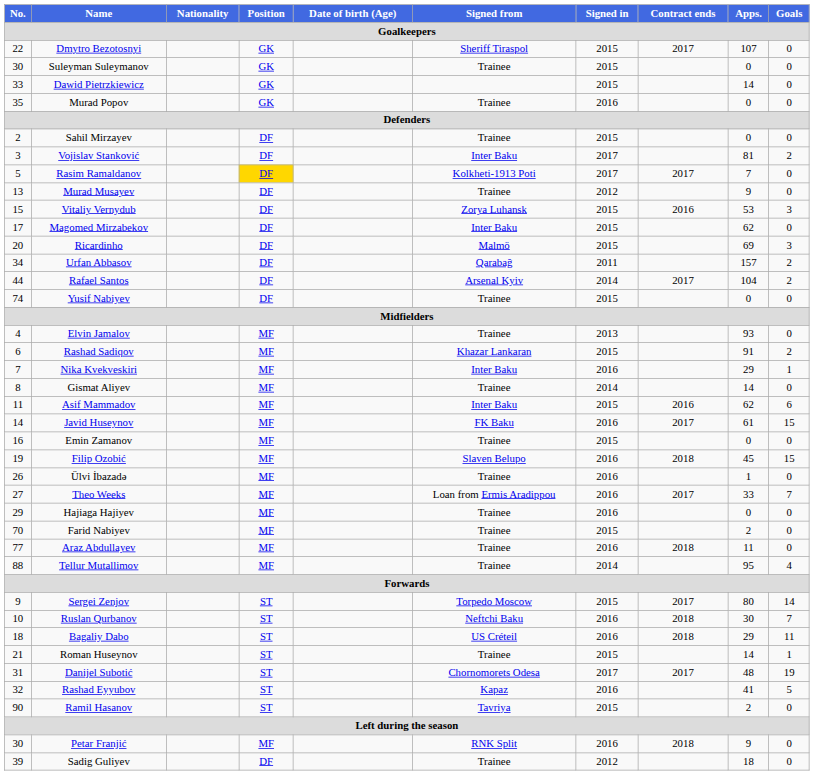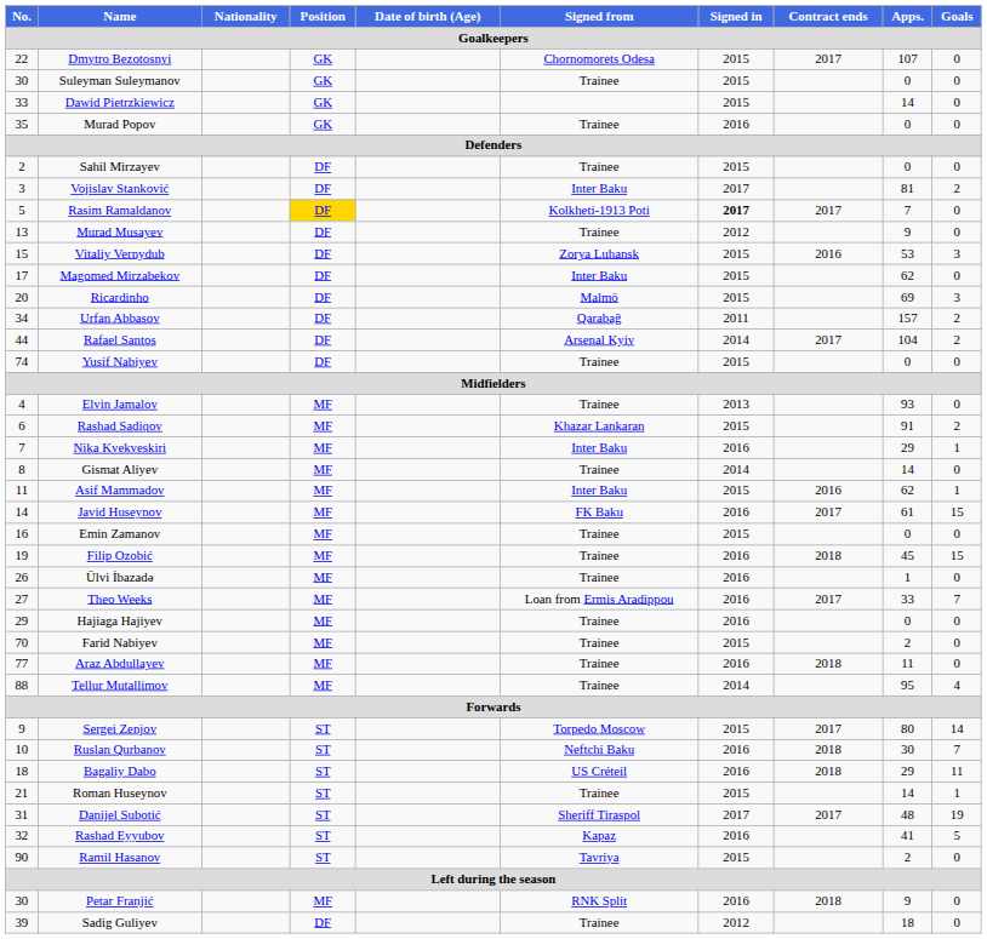 <table class="wikitable"  style="text-align:center; font-size:90%; width:85%;">
 <tr>
 <th style="background:#4169E1; color:white; text-align:center;">No.</th>
 <th style="background:#4169E1; color:white; text-align:center;">Name</th>
 <th style="background:#4169E1; color:white; text-align:center;">Nationality</th>
 <th style="background:#4169E1; color:white; text-align:center;">Position</th>
 <th style="background:#4169E1; color:white; text-align:center;">Date of birth (Age)</th>
 <th style="background:#4169E1; color:white; text-align:center;">Signed from</th>
 <th style="background:#4169E1; color:white; text-align:center;">Signed in</th>
 <th style="background:#4169E1; color:white; text-align:center;">Contract ends</th>
 <th style="background:#4169E1; color:white; text-align:center;">Apps.</th>
 <th style="background:#4169E1; color:white; text-align:center;">Goals</th>
 </tr>
 <tr>
 <th colspan="11"  style="background:#dcdcdc; text-align:center;">Goalkeepers</th>
 </tr>
 <tr>
 <td>22</td>
 <td><a href='#'>Dmytro Bezotosnyi</a></td>
 <td></td>
 <td><a href='#'>GK</a></td>
 <td></td>
-<td><a href='#'>Sheriff Tiraspol</a></td>
+<td><a href='#'>Chornomorets Odesa</a></td>
 <td>2015</td>
 <td>2017</td>
 <td>107</td>
 <td>0</td>
 </tr>
 <tr>
 <td>30</td>
 <td>Suleyman Suleymanov</td>
 <td></td>
 <td><a href='#'>GK</a></td>
 <td></td>
 <td>Trainee</td>
 <td>2015</td>
 <td></td>
 <td>0</td>
 <td>0</td>
 </tr>
 <tr>
 <td>33</td>
 <td><a href='#'>Dawid Pietrzkiewicz</a></td>
 <td></td>
 <td><a href='#'>GK</a></td>
 <td></td>
 <td></td>
 <td>2015</td>
 <td></td>
 <td>14</td>
 <td>0</td>
 </tr>
 <tr>
 <td>35</td>
 <td>Murad Popov</td>
 <td></td>
 <td><a href='#'>GK</a></td>
 <td></td>
 <td>Trainee</td>
 <td>2016</td>
 <td></td>
 <td>0</td>
 <td>0</td>
 </tr>
 <tr>
 <th colspan="11"  style="background:#dcdcdc; text-align:center;">Defenders</th>
 </tr>
 <tr>
 <td>2</td>
 <td>Sahil Mirzayev</td>
 <td></td>
 <td><a href='#'>DF</a></td>
 <td></td>
 <td>Trainee</td>
 <td>2015</td>
 <td></td>
 <td>0</td>
 <td>0</td>
 </tr>
 <tr>
 <td>3</td>
 <td><a href='#'>Vojislav Stanković</a></td>
 <td></td>
 <td><a href='#'>DF</a></td>
 <td></td>
 <td><a href='#'>Inter Baku</a></td>
 <td>2017</td>
 <td></td>
 <td>81</td>
 <td>2</td>
 </tr>
 <tr>
 <td>5</td>
 <td><a href='#'>Rasim Ramaldanov</a></td>
 <td></td>
 <td style="background: gold;"><a href='#'>DF</a></td>
 <td></td>
 <td><a href='#'>Kolkheti-1913 Poti</a></td>
-<td>2017</td>
+<td><strong>2017</strong></td>
 <td>2017</td>
 <td>7</td>
 <td>0</td>
 </tr>
 <tr>
 <td>13</td>
 <td><a href='#'>Murad Musayev</a></td>
 <td></td>
 <td><a href='#'>DF</a></td>
 <td></td>
 <td>Trainee</td>
 <td>2012</td>
 <td></td>
 <td>9</td>
 <td>0</td>
 </tr>
 <tr>
 <td>15</td>
 <td><a href='#'>Vitaliy Vernydub</a></td>
 <td></td>
 <td><a href='#'>DF</a></td>
 <td></td>
 <td><a href='#'>Zorya Luhansk</a></td>
 <td>2015</td>
 <td>2016</td>
 <td>53</td>
 <td>3</td>
 </tr>
 <tr>
 <td>17</td>
 <td><a href='#'>Magomed Mirzabekov</a></td>
 <td></td>
 <td><a href='#'>DF</a></td>
 <td></td>
 <td><a href='#'>Inter Baku</a></td>
 <td>2015</td>
 <td></td>
 <td>62</td>
 <td>0</td>
 </tr>
 <tr>
 <td>20</td>
 <td><a href='#'>Ricardinho</a></td>
 <td></td>
 <td><a href='#'>DF</a></td>
 <td></td>
 <td><a href='#'>Malmö</a></td>
 <td>2015</td>
 <td></td>
 <td>69</td>
 <td>3</td>
 </tr>
 <tr>
 <td>34</td>
 <td><a href='#'>Urfan Abbasov</a></td>
 <td></td>
 <td><a href='#'>DF</a></td>
 <td></td>
 <td><a href='#'>Qarabağ</a></td>
 <td>2011</td>
 <td></td>
 <td>157</td>
 <td>2</td>
 </tr>
 <tr>
 <td>44</td>
 <td><a href='#'>Rafael Santos</a></td>
 <td></td>
 <td><a href='#'>DF</a></td>
 <td></td>
 <td><a href='#'>Arsenal Kyiv</a></td>
 <td>2014</td>
 <td>2017</td>
 <td>104</td>
 <td>2</td>
 </tr>
 <tr>
 <td>74</td>
 <td><a href='#'>Yusif Nabiyev</a></td>
 <td></td>
 <td><a href='#'>DF</a></td>
 <td></td>
 <td>Trainee</td>
 <td>2015</td>
 <td></td>
 <td>0</td>
 <td>0</td>
 </tr>
 <tr>
 <th colspan="11"  style="background:#dcdcdc; text-align:center;">Midfielders</th>
 </tr>
 <tr>
 <td>4</td>
 <td><a href='#'>Elvin Jamalov</a></td>
 <td></td>
 <td><a href='#'>MF</a></td>
 <td></td>
 <td>Trainee</td>
 <td>2013</td>
 <td></td>
 <td>93</td>
 <td>0</td>
 </tr>
 <tr>
 <td>6</td>
 <td><a href='#'>Rashad Sadiqov</a></td>
 <td></td>
 <td><a href='#'>MF</a></td>
 <td></td>
 <td><a href='#'>Khazar Lankaran</a></td>
 <td>2015</td>
 <td></td>
 <td>91</td>
 <td>2</td>
 </tr>
 <tr>
 <td>7</td>
 <td><a href='#'>Nika Kvekveskiri</a></td>
 <td></td>
 <td><a href='#'>MF</a></td>
 <td></td>
 <td><a href='#'>Inter Baku</a></td>
 <td>2016</td>
 <td></td>
 <td>29</td>
 <td>1</td>
 </tr>
 <tr>
 <td>8</td>
 <td>Gismat Aliyev</td>
 <td></td>
 <td><a href='#'>MF</a></td>
 <td></td>
 <td>Trainee</td>
 <td>2014</td>
 <td></td>
 <td>14</td>
 <td>0</td>
 </tr>
 <tr>
 <td>11</td>
 <td><a href='#'>Asif Mammadov</a></td>
 <td></td>
 <td><a href='#'>MF</a></td>
 <td></td>
 <td><a href='#'>Inter Baku</a></td>
 <td>2015</td>
 <td>2016</td>
 <td>62</td>
-<td>6</td>
+<td>1</td>
 </tr>
 <tr>
 <td>14</td>
 <td><a href='#'>Javid Huseynov</a></td>
 <td></td>
 <td><a href='#'>MF</a></td>
 <td></td>
 <td><a href='#'>FK Baku</a></td>
 <td>2016</td>
 <td>2017</td>
 <td>61</td>
 <td>15</td>
 </tr>
 <tr>
 <td>16</td>
 <td>Emin Zamanov</td>
 <td></td>
 <td><a href='#'>MF</a></td>
 <td></td>
 <td>Trainee</td>
 <td>2015</td>
 <td></td>
 <td>0</td>
 <td>0</td>
 </tr>
 <tr>
 <td>19</td>
 <td><a href='#'>Filip Ozobić</a></td>
 <td></td>
 <td><a href='#'>MF</a></td>
 <td></td>
-<td><a href='#'>Slaven Belupo</a></td>
+<td>Trainee</td>
 <td>2016</td>
 <td>2018</td>
 <td>45</td>
 <td>15</td>
 </tr>
 <tr>
 <td>26</td>
 <td>Ülvi İbazadə</td>
 <td></td>
 <td><a href='#'>MF</a></td>
 <td></td>
 <td>Trainee</td>
 <td>2016</td>
 <td></td>
 <td>1</td>
 <td>0</td>
 </tr>
 <tr>
 <td>27</td>
 <td><a href='#'>Theo Weeks</a></td>
 <td></td>
 <td><a href='#'>MF</a></td>
 <td></td>
 <td>Loan from <a href='#'>Ermis Aradippou</a></td>
 <td>2016</td>
 <td>2017</td>
 <td>33</td>
 <td>7</td>
 </tr>
 <tr>
 <td>29</td>
 <td>Hajiaga Hajiyev</td>
 <td></td>
 <td><a href='#'>MF</a></td>
 <td></td>
 <td>Trainee</td>
 <td>2016</td>
 <td></td>
 <td>0</td>
 <td>0</td>
 </tr>
 <tr>
 <td>70</td>
 <td>Farid Nabiyev</td>
 <td></td>
 <td><a href='#'>MF</a></td>
 <td></td>
 <td>Trainee</td>
 <td>2015</td>
 <td></td>
 <td>2</td>
 <td>0</td>
 </tr>
 <tr>
 <td>77</td>
 <td><a href='#'>Araz Abdullayev</a></td>
 <td></td>
 <td><a href='#'>MF</a></td>
 <td></td>
 <td>Trainee</td>
 <td>2016</td>
 <td>2018</td>
 <td>11</td>
 <td>0</td>
 </tr>
 <tr>
 <td>88</td>
 <td><a href='#'>Tellur Mutallimov</a></td>
 <td></td>
 <td><a href='#'>MF</a></td>
 <td></td>
 <td>Trainee</td>
 <td>2014</td>
 <td></td>
 <td>95</td>
 <td>4<br></td>
 </tr>
 <tr>
 <th colspan="11"  style="background:#dcdcdc; text-align:center;">Forwards</th>
 </tr>
 <tr>
 <td>9</td>
 <td><a href='#'>Sergei Zenjov</a></td>
 <td></td>
 <td><a href='#'>ST</a></td>
 <td></td>
 <td><a href='#'>Torpedo Moscow</a></td>
 <td>2015</td>
 <td>2017</td>
 <td>80</td>
 <td>14</td>
 </tr>
 <tr>
 <td>10</td>
 <td><a href='#'>Ruslan Qurbanov</a></td>
 <td></td>
 <td><a href='#'>ST</a></td>
 <td></td>
 <td><a href='#'>Neftchi Baku</a></td>
 <td>2016</td>
 <td>2018</td>
 <td>30</td>
 <td>7</td>
 </tr>
 <tr>
 <td>18</td>
 <td><a href='#'>Bagaliy Dabo</a></td>
 <td></td>
 <td><a href='#'>ST</a></td>
 <td></td>
 <td><a href='#'>US Créteil</a></td>
 <td>2016</td>
 <td>2018</td>
 <td>29</td>
 <td>11</td>
 </tr>
 <tr>
 <td>21</td>
 <td>Roman Huseynov</td>
 <td></td>
 <td><a href='#'>ST</a></td>
 <td></td>
 <td>Trainee</td>
 <td>2015</td>
 <td></td>
 <td>14</td>
 <td>1</td>
 </tr>
 <tr>
 <td>31</td>
 <td><a href='#'>Danijel Subotić</a></td>
 <td></td>
 <td><a href='#'>ST</a></td>
 <td></td>
-<td><a href='#'>Chornomorets Odesa</a></td>
+<td><a href='#'>Sheriff Tiraspol</a></td>
 <td>2017</td>
 <td>2017</td>
 <td>48</td>
 <td>19</td>
 </tr>
 <tr>
 <td>32</td>
 <td><a href='#'>Rashad Eyyubov</a></td>
 <td></td>
 <td><a href='#'>ST</a></td>
 <td></td>
 <td><a href='#'>Kapaz</a></td>
 <td>2016</td>
 <td></td>
 <td>41</td>
 <td>5</td>
 </tr>
 <tr>
 <td>90</td>
 <td><a href='#'>Ramil Hasanov</a></td>
 <td></td>
 <td><a href='#'>ST</a></td>
 <td></td>
 <td><a href='#'>Tavriya</a></td>
 <td>2015</td>
 <td></td>
 <td>2</td>
 <td>0</td>
 </tr>
 <tr>
 <th colspan="11"  style="background:#dcdcdc; text-align:center;">Left during the season</th>
 </tr>
 <tr>
 <td>30</td>
 <td><a href='#'>Petar Franjić</a></td>
 <td></td>
 <td><a href='#'>MF</a></td>
 <td></td>
 <td><a href='#'>RNK Split</a></td>
 <td>2016</td>
 <td>2018 </td>
 <td>9</td>
 <td>0</td>
 </tr>
 <tr>
 <td>39</td>
 <td>Sadig Guliyev</td>
 <td></td>
 <td><a href='#'>DF</a></td>
 <td></td>
 <td>Trainee</td>
 <td>2012</td>
 <td></td>
 <td>18</td>
 <td>0</td>
 </tr>
 </table>
